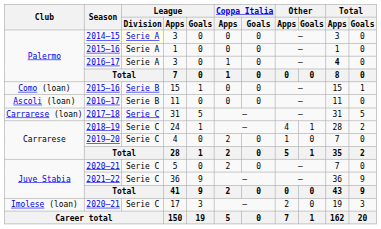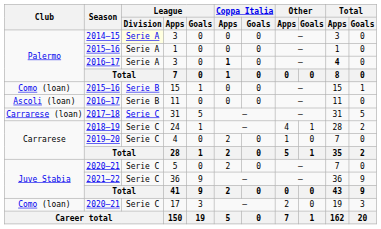 <table class="wikitable" style="text-align:center">
 <tr>
 <th rowspan="2">Club</th>
 <th rowspan="2">Season</th>
 <th colspan="3">League</th>
 <th colspan="2"><a href='#'>Coppa Italia</a></th>
 <th colspan="2">Other</th>
 <th colspan="2">Total</th>
 </tr>
 <tr>
 <th>Division</th>
 <th>Apps</th>
 <th>Goals</th>
 <th>Apps</th>
 <th>Goals</th>
 <th>Apps</th>
 <th>Goals</th>
 <th>Apps</th>
 <th>Goals</th>
 </tr>
 <tr>
 <td rowspan="4"><a href='#'>Palermo</a></td>
 <td><a href='#'>2014–15</a></td>
 <td style="background: lightyellow;"><a href='#'>Serie A</a></td>
 <td>3</td>
 <td>0</td>
 <td>0</td>
 <td>0</td>
 <td colspan="2">—</td>
 <td>3</td>
 <td>0</td>
 </tr>
 <tr>
 <td><a href='#'>2015–16</a></td>
 <td>Serie A</td>
 <td>1</td>
 <td>0</td>
 <td>0</td>
 <td>0</td>
 <td colspan="2">—</td>
 <td>1</td>
 <td>0</td>
 </tr>
 <tr>
 <td><a href='#'>2016–17</a></td>
 <td>Serie A</td>
 <td>3</td>
 <td>0</td>
-<td>1</td>
+<td><strong>1</strong></td>
 <td>0</td>
 <td colspan="2">—</td>
 <td><strong>4</strong></td>
 <td>0</td>
 </tr>
 <tr>
 <th colspan="2">Total</th>
 <th>7</th>
 <th>0</th>
 <th>1</th>
 <th>0</th>
 <th>0</th>
 <th>0</th>
 <th>8</th>
 <th>0</th>
 </tr>
 <tr>
 <td><a href='#'>Como</a> (loan)</td>
 <td><a href='#'>2015–16</a></td>
 <td><a href='#'>Serie B</a></td>
 <td>15</td>
 <td>1</td>
 <td>0</td>
 <td>0</td>
 <td colspan="2">—</td>
 <td>15</td>
 <td>1</td>
 </tr>
 <tr>
 <td><a href='#'>Ascoli</a> (loan)</td>
 <td><a href='#'>2016–17</a></td>
 <td>Serie B</td>
 <td>11</td>
 <td>0</td>
 <td>0</td>
 <td>0</td>
 <td colspan="2">—</td>
 <td>11</td>
 <td>0</td>
 </tr>
 <tr>
 <td><a href='#'>Carrarese</a> (loan)</td>
 <td><a href='#'>2017–18</a></td>
 <td><a href='#'>Serie C</a></td>
 <td>31</td>
 <td>5</td>
 <td colspan="2">—</td>
 <td colspan="2">—</td>
 <td>31</td>
 <td>5</td>
 </tr>
 <tr>
 <td rowspan="3">Carrarese</td>
 <td><a href='#'>2018–19</a></td>
 <td>Serie C</td>
 <td>24</td>
 <td>1</td>
 <td colspan="2">—</td>
 <td>4</td>
 <td>1</td>
 <td>28</td>
 <td>2</td>
 </tr>
 <tr>
 <td><a href='#'>2019–20</a></td>
 <td>Serie C</td>
 <td>4</td>
 <td>0</td>
 <td>2</td>
 <td>0</td>
 <td>1</td>
 <td>0</td>
 <td>7</td>
 <td>0</td>
 </tr>
 <tr>
 <th colspan="2">Total</th>
 <th>28</th>
 <th>1</th>
 <th>2</th>
 <th>0</th>
 <th>5</th>
 <th>1</th>
 <th>35</th>
 <th>2</th>
 </tr>
 <tr>
 <td rowspan="3"><a href='#'>Juve Stabia</a></td>
 <td><a href='#'>2020–21</a></td>
 <td>Serie C</td>
 <td>5</td>
 <td>0</td>
 <td>2</td>
 <td>0</td>
 <td colspan="2">—</td>
 <td>7</td>
 <td>0</td>
 </tr>
 <tr>
 <td><a href='#'>2021–22</a></td>
 <td>Serie C</td>
 <td>36</td>
 <td>9</td>
 <td colspan="2">—</td>
 <td colspan="2">—</td>
 <td>36</td>
 <td>9</td>
 </tr>
 <tr>
 <th colspan="2">Total</th>
 <th>41</th>
 <th>9</th>
 <th>2</th>
 <th>0</th>
 <th>0</th>
 <th>0</th>
 <th>43</th>
 <th>9</th>
 </tr>
 <tr>
-<td><a href='#'>Imolese</a> (loan)</td>
+<td><a href='#'>Como</a> (loan)</td>
 <td><a href='#'>2020–21</a></td>
 <td>Serie C</td>
 <td>17</td>
 <td>3</td>
 <td colspan="2">—</td>
 <td>2</td>
 <td>0</td>
 <td>19</td>
 <td>3</td>
 </tr>
 <tr>
 <th colspan="3">Career total</th>
 <th>150</th>
 <th>19</th>
 <th>5</th>
 <th>0</th>
 <th>7</th>
 <th>1</th>
 <th>162</th>
 <th>20</th>
 </tr>
 </table>
